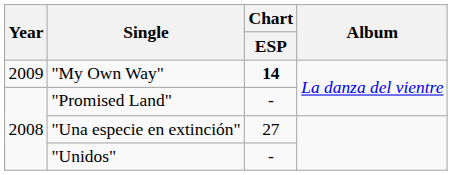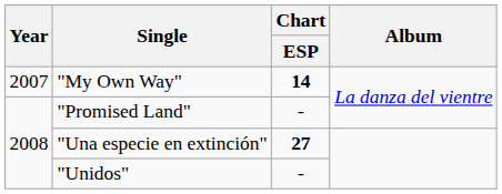 <table class="wikitable">
 <tr>
 <th rowspan="2">Year</th>
 <th rowspan="2">Single</th>
 <th colspan="1">Chart</th>
 <th rowspan="2">Album</th>
 </tr>
 <tr>
 <th><strong>ESP</strong></th>
 </tr>
 <tr>
-<td>2009</td>
+<td>2007</td>
 <td>"My Own Way"</td>
 <td align="center"><strong>14</strong></td>
 <td rowspan="2"><em><a href='#'>La danza del vientre</a></em></td>
 </tr>
 <tr>
 <td rowspan="3">2008</td>
 <td>"Promised Land"</td>
 <td align="center">-</td>
 </tr>
 <tr>
 <td>"Una especie en extinción"</td>
-<td align="center">27</td>
+<td align="center"><strong>27</strong></td>
 <td rowspan="2"></td>
 </tr>
 <tr>
 <td>"Unidos"</td>
 <td align="center">-</td>
 </tr>
 </table>
